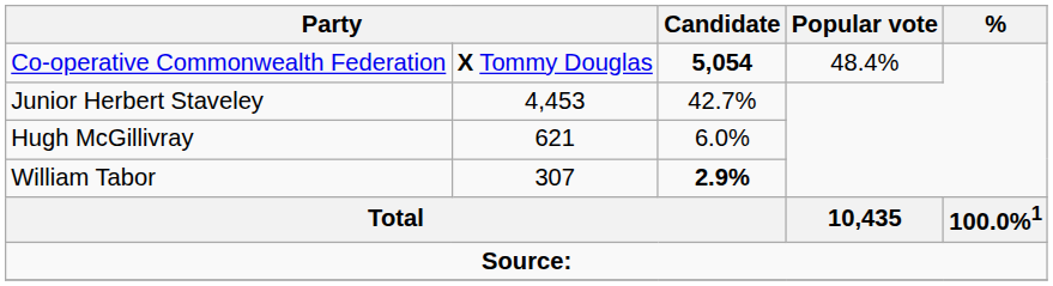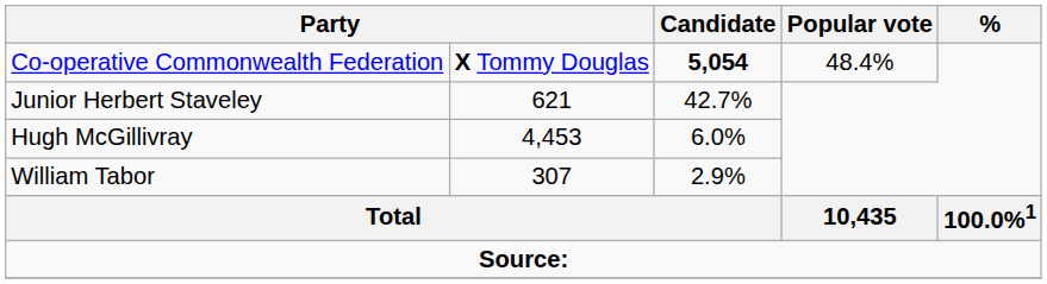 <table class="wikitable">
 <tr>
 <th colspan="2">Party</th>
 <th>Candidate</th>
 <th>Popular vote</th>
 <th>%</th>
 </tr>
 <tr>
 <td><a href='#'>Co-operative Commonwealth Federation</a></td>
 <td> <strong>X</strong> <a href='#'>Tommy Douglas</a></td>
 <td align=center><strong>5,054</strong></td>
 <td align=center>48.4%</td>
 </tr>
 <tr>
 <td>Junior Herbert Staveley</td>
-<td align=center>4,453</td>
+<td align=center>621</td>
 <td align=center>42.7%</td>
 </tr>
 <tr>
 <td>Hugh McGillivray</td>
-<td align=center>621</td>
+<td align=center>4,453</td>
 <td align=center>6.0%</td>
 </tr>
 <tr>
 <td>William Tabor</td>
 <td align=center>307</td>
-<td align=center><strong>2.9%</strong></td>
+<td align=center>2.9%</td>
 </tr>
 <tr>
 <th colspan=3>Total</th>
 <th>10,435</th>
 <th>100.0%<sup>1</sup></th>
 </tr>
 <tr>
 <td align="center" colspan=5><strong>Source:</strong> </td>
 </tr>
 <tr>
 </tr>
 </table>
